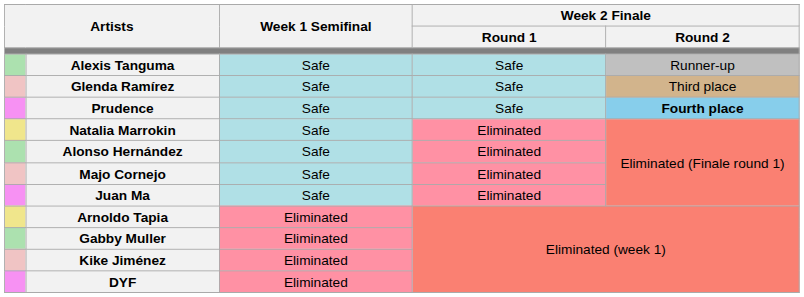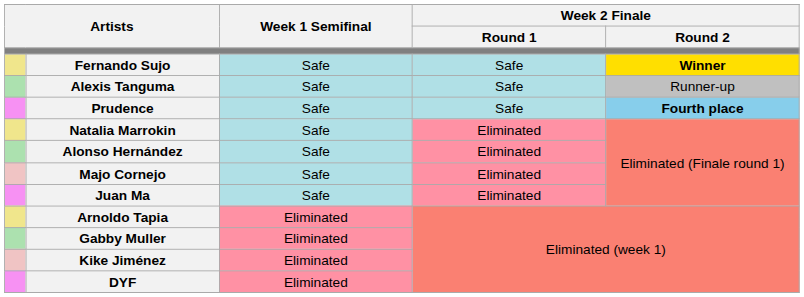 <table class="wikitable" style="text-align:center; font-size:95%; width:100%">
 <tr>
 </tr>
 <tr>
 <th rowspan="2" colspan="2">Artists</th>
 <th rowspan="2" style="width:18%;">Week 1 Semifinal</th>
 <th colspan="2">Week 2 Finale</th>
 </tr>
 <tr>
 <th style="width:18%;">Round 1</th>
 <th style="width:18%;">Round 2</th>
 </tr>
 <tr>
 <th colspan="5" style="background:gray;"></th>
 </tr>
 <tr>
+<th style="background:khaki;"></th>
+<th>Fernando Sujo</th>
+<td style="background:#b0e0e6">Safe</td>
+<td style="background:#b0e0e6">Safe</td>
+<td style="background:#FFDF00"><strong>Winner</strong></td>
+</tr>
+<tr>
 <th style="background:#ace1af; width:2%;"></th>
 <th style="width:18%;">Alexis Tanguma</th>
 <td style="background:#b0e0e6">Safe</td>
 <td style="background:#b0e0e6">Safe</td>
 <td style="background:silver">Runner-up</td>
-</tr>
-<tr>
-<th style="background:#f0c4c4;"></th>
-<th>Glenda Ramírez</th>
-<td style="background:#b0e0e6">Safe</td>
-<td style="background:#b0e0e6">Safe</td>
-<td style="background:tan">Third place</td>
 </tr>
 <tr>
 <th style="background:#f791f3;"></th>
 <th>Prudence</th>
 <td style="background:#b0e0e6">Safe</td>
 <td style="background:#b0e0e6">Safe</td>
 <td style="background:skyblue"><strong>Fourth place</strong></td>
 </tr>
 <tr>
 <th style="background:khaki;"></th>
 <th>Natalia Marrokin</th>
 <td style="background:#b0e0e6">Safe</td>
 <td style="background:#FF91A4;">Eliminated</td>
 <td rowspan="4" style="background:salmon;">Eliminated (Finale round 1)</td>
 </tr>
 <tr>
 <th style="background:#ace1af;"></th>
 <th>Alonso Hernández</th>
 <td style="background:#b0e0e6">Safe</td>
 <td style="background:#FF91A4;">Eliminated</td>
 </tr>
 <tr>
 <td style="background:#f0c4c4;"></td>
 <th>Majo Cornejo</th>
 <td style="background:#b0e0e6">Safe</td>
 <td style="background:#FF91A4;">Eliminated</td>
 </tr>
 <tr>
 <td style="background:#f791f3;"></td>
 <th>Juan Ma</th>
 <td style="background:#b0e0e6">Safe</td>
 <td style="background:#FF91A4;">Eliminated</td>
 </tr>
 <tr>
 <th style="background:khaki;"></th>
 <th>Arnoldo Tapia</th>
 <td style="background:#FF91A4;">Eliminated</td>
 <td colspan="2" rowspan="4" style="background:salmon;">Eliminated (week 1)</td>
 </tr>
 <tr>
 <th style="background:#ace1af;"></th>
 <th>Gabby Muller</th>
 <td style="background:#FF91A4;">Eliminated</td>
 </tr>
 <tr>
 <th style="background:#f0c4c4;"></th>
 <th>Kike Jiménez</th>
 <td style="background:#FF91A4;">Eliminated</td>
 </tr>
 <tr>
 <th style="background:#f791f3;"></th>
 <th>DYF</th>
 <td style="background:#FF91A4;">Eliminated</td>
 </tr>
 <tr>
 </tr>
 </table>
